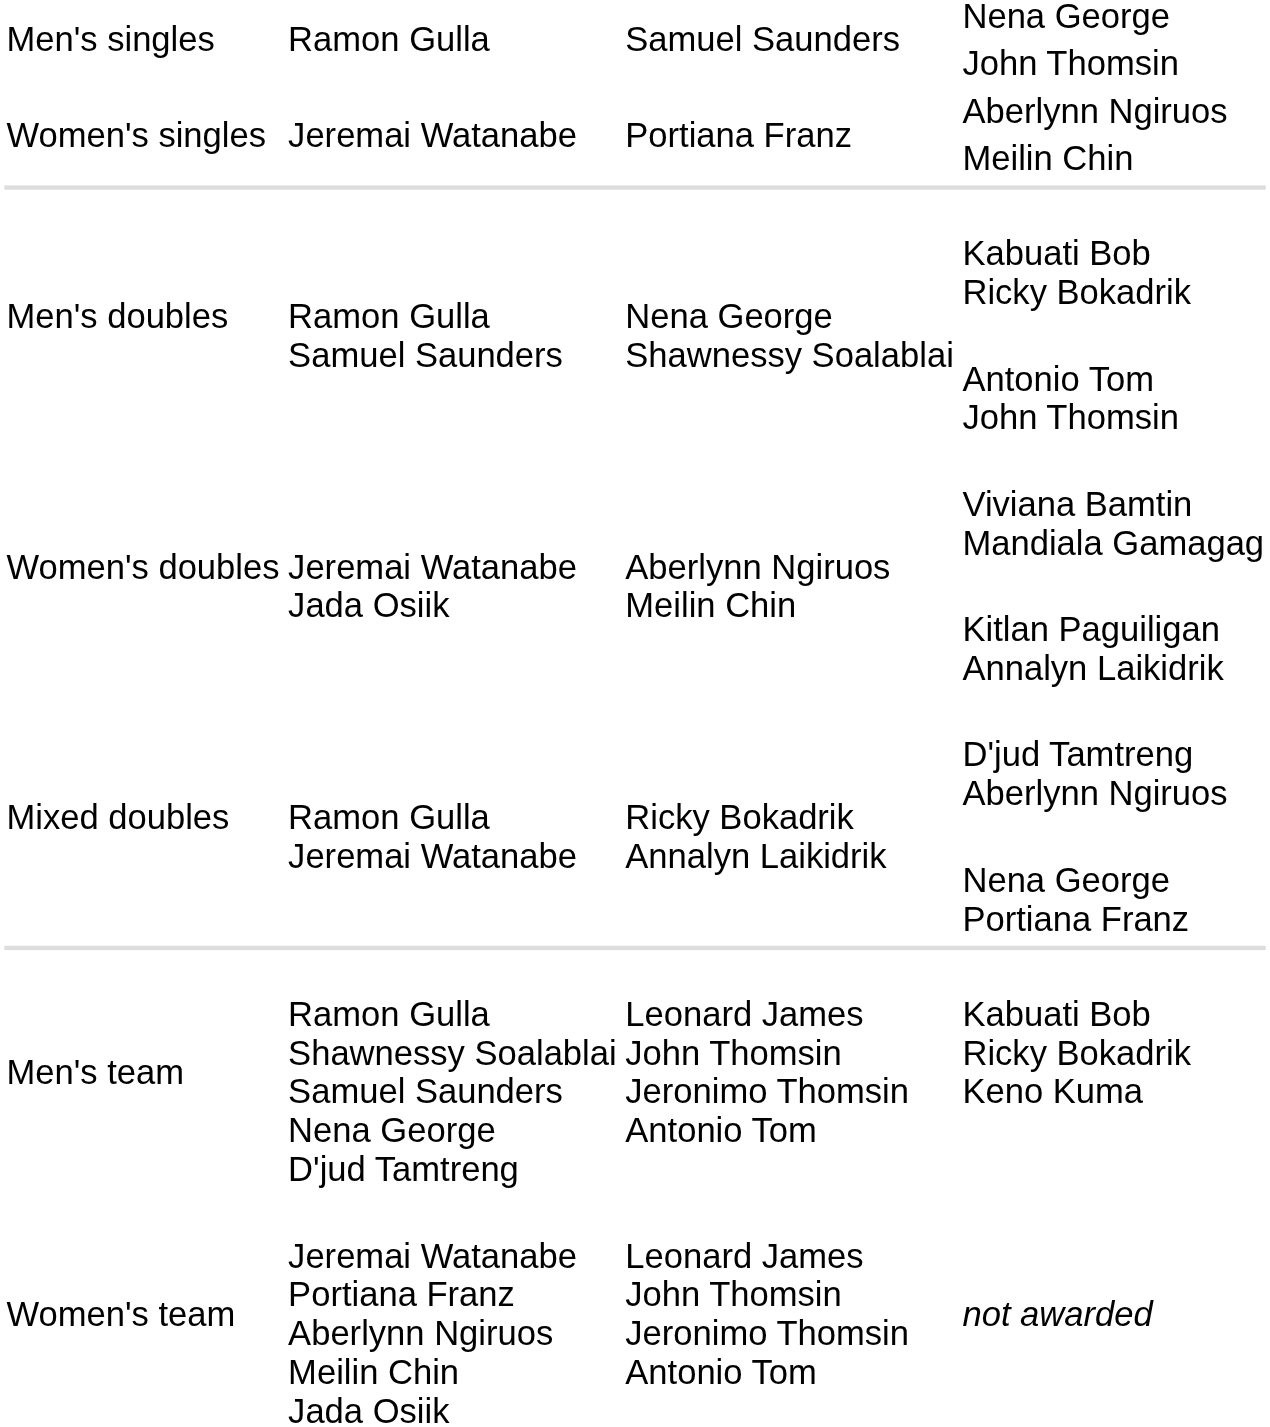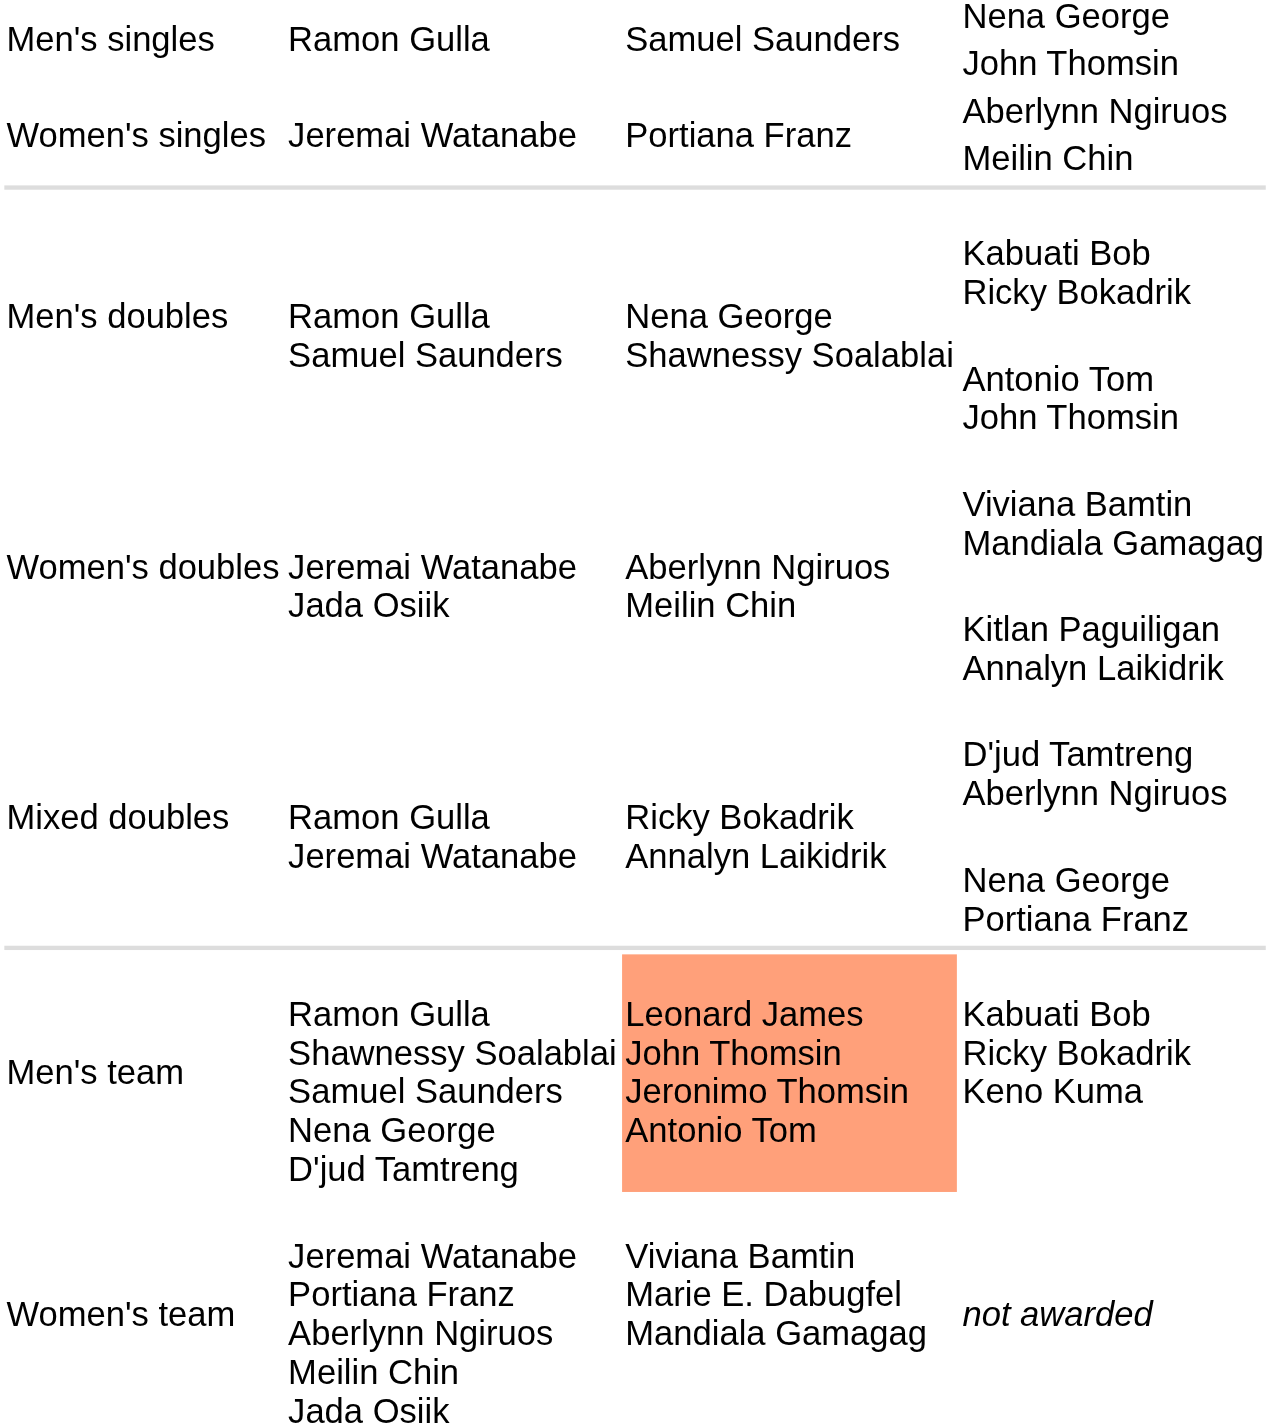 <table>
 <tr>
 <td rowspan=2>Men's singles</td>
 <td rowspan=2>Ramon Gulla<br></td>
 <td rowspan=2>Samuel Saunders<br></td>
 <td>Nena George<br></td>
 </tr>
 <tr>
 <td>John Thomsin<br></td>
 </tr>
 <tr>
 <td rowspan=2>Women's singles</td>
 <td rowspan=2>Jeremai Watanabe<br></td>
 <td rowspan=2>Portiana Franz<br></td>
 <td>Aberlynn Ngiruos<br></td>
 </tr>
 <tr>
 <td>Meilin Chin<br></td>
 </tr>
 <tr bgcolor=#dddddd>
 <td colspan=4></td>
 </tr>
 <tr>
 <td rowspan=2>Men's doubles</td>
 <td rowspan=2><br>Ramon Gulla<br>Samuel Saunders</td>
 <td rowspan=2 nowrap><br>Nena George<br>Shawnessy Soalablai</td>
 <td><br>Kabuati Bob<br>Ricky Bokadrik</td>
 </tr>
 <tr>
 <td><br>Antonio Tom<br>John Thomsin</td>
 </tr>
 <tr>
 <td rowspan=2>Women's doubles</td>
 <td rowspan=2><br>Jeremai Watanabe<br>Jada Osiik</td>
 <td rowspan=2><br>Aberlynn Ngiruos<br>Meilin Chin</td>
 <td><br>Viviana Bamtin<br>Mandiala Gamagag</td>
 </tr>
 <tr>
 <td><br>Kitlan Paguiligan<br>Annalyn Laikidrik</td>
 </tr>
 <tr>
 <td rowspan=2>Mixed doubles</td>
 <td rowspan=2><br>Ramon Gulla<br>Jeremai Watanabe</td>
 <td rowspan=2><br>Ricky Bokadrik<br>Annalyn Laikidrik</td>
 <td><br>D'jud Tamtreng<br>Aberlynn Ngiruos</td>
 </tr>
 <tr>
 <td><br>Nena George<br>Portiana Franz</td>
 </tr>
 <tr bgcolor=#dddddd>
 <td colspan=4></td>
 </tr>
 <tr>
 <td>Men's team</td>
 <td nowrap><br>Ramon Gulla<br>Shawnessy Soalablai<br>Samuel Saunders<br>Nena George<br>D'jud Tamtreng</td>
-<td valign=top><br>Leonard James<br>John Thomsin<br>Jeronimo Thomsin<br>Antonio Tom</td>
+<td valign=top style="background: lightsalmon;"><br>Leonard James<br>John Thomsin<br>Jeronimo Thomsin<br>Antonio Tom</td>
 <td valign=top nowrap><br>Kabuati Bob<br>Ricky Bokadrik<br>Keno Kuma</td>
 </tr>
 <tr>
 <td>Women's team</td>
 <td><br>Jeremai Watanabe<br>Portiana Franz<br>Aberlynn Ngiruos<br>Meilin Chin<br>Jada Osiik</td>
-<td valign=top><br>Leonard James<br>John Thomsin<br>Jeronimo Thomsin<br>Antonio Tom</td>
+<td valign=top><br>Viviana Bamtin<br>Marie E. Dabugfel<br>Mandiala Gamagag</td>
 <td><em>not awarded</em></td>
 </tr>
 </table>
